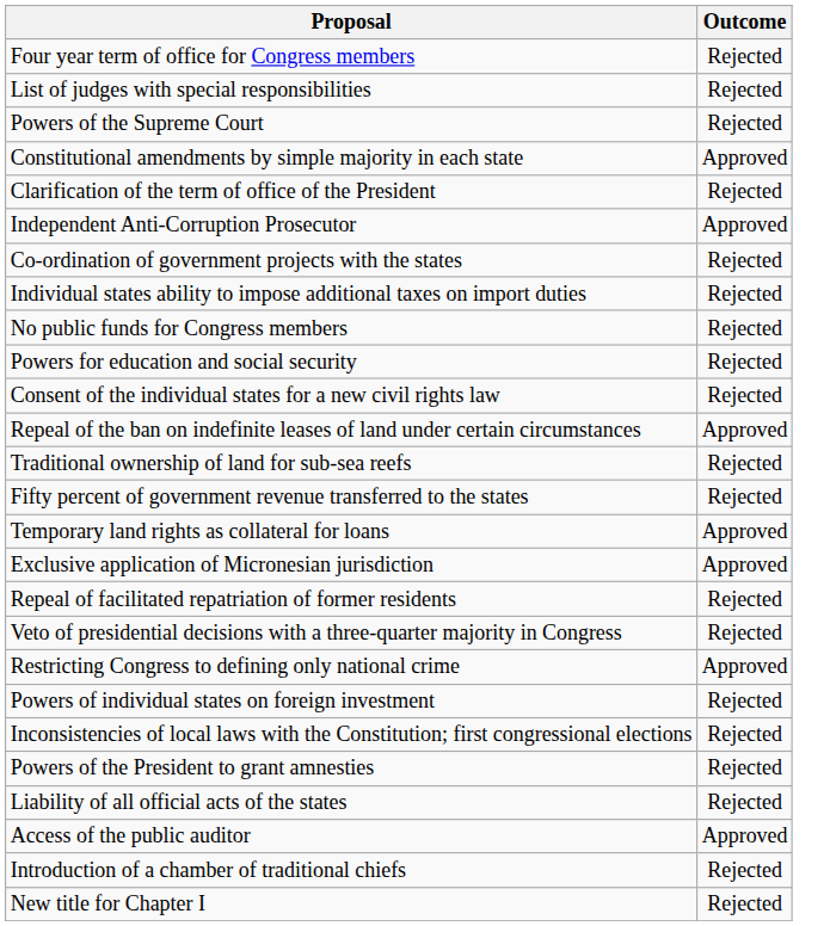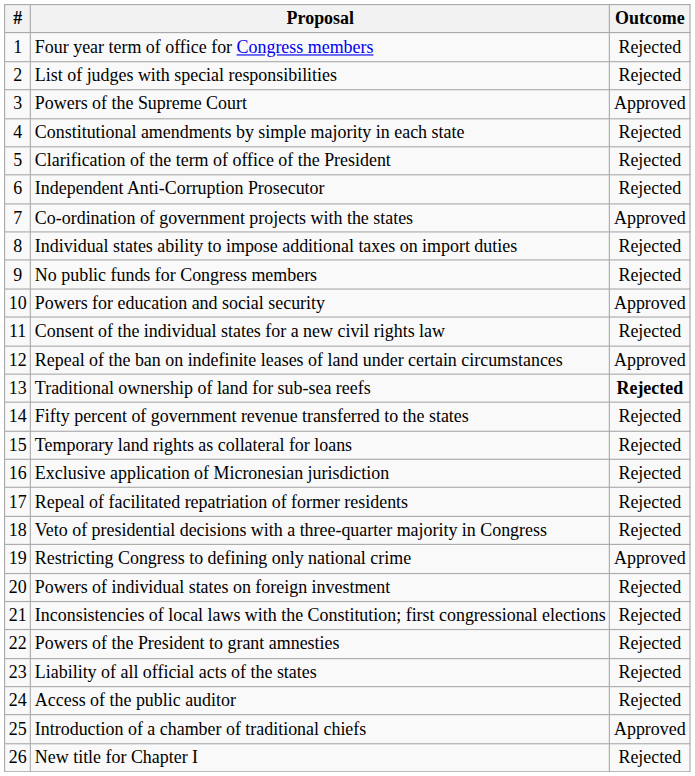 <table class=wikitable style=text-align:center>
 <tr>
+<th>#</th>
 <th>Proposal</th>
 <th>Outcome</th>
 </tr>
 <tr>
+<td>1</td>
 <td align=left>Four year term of office for <a href='#'>Congress members</a></td>
 <td>Rejected </td>
 </tr>
 <tr>
+<td>2</td>
 <td align=left>List of judges with special responsibilities</td>
 <td>Rejected </td>
 </tr>
 <tr>
+<td>3</td>
 <td align=left>Powers of the Supreme Court</td>
+<td>Approved </td>
+</tr>
+<tr>
+<td>4</td>
+<td align=left>Constitutional amendments by simple majority in each state</td>
 <td>Rejected </td>
 </tr>
 <tr>
-<td align=left>Constitutional amendments by simple majority in each state</td>
-<td>Approved </td>
-</tr>
-<tr>
+<td>5</td>
 <td align=left>Clarification of the term of office of the President</td>
 <td>Rejected </td>
 </tr>
 <tr>
+<td>6</td>
 <td align=left>Independent Anti-Corruption Prosecutor</td>
+<td>Rejected </td>
+</tr>
+<tr>
+<td>7</td>
+<td align=left>Co-ordination of government projects with the states</td>
 <td>Approved </td>
 </tr>
 <tr>
-<td align=left>Co-ordination of government projects with the states</td>
-<td>Rejected </td>
-</tr>
-<tr>
+<td>8</td>
 <td align=left>Individual states ability to impose additional taxes on import duties</td>
 <td>Rejected </td>
 </tr>
 <tr>
+<td>9</td>
 <td align=left>No public funds for Congress members</td>
 <td>Rejected </td>
 </tr>
 <tr>
+<td>10</td>
 <td align=left>Powers for education and social security</td>
-<td>Rejected </td>
+<td>Approved </td>
 </tr>
 <tr>
+<td>11</td>
 <td align=left>Consent of the individual states for a new civil rights law</td>
 <td>Rejected </td>
 </tr>
 <tr>
+<td>12</td>
 <td align=left>Repeal of the ban on indefinite leases of land under certain circumstances</td>
 <td>Approved </td>
 </tr>
 <tr>
+<td>13</td>
 <td align=left>Traditional ownership of land for sub-sea reefs</td>
-<td>Rejected </td>
+<td><strong>Rejected </strong></td>
 </tr>
 <tr>
+<td>14</td>
 <td align=left>Fifty percent of government revenue transferred to the states</td>
 <td>Rejected </td>
 </tr>
 <tr>
+<td>15</td>
 <td align=left>Temporary land rights as collateral for loans</td>
-<td>Approved </td>
+<td>Rejected </td>
 </tr>
 <tr>
+<td>16</td>
 <td align=left>Exclusive application of Micronesian jurisdiction</td>
-<td>Approved </td>
+<td>Rejected </td>
 </tr>
 <tr>
+<td>17</td>
 <td align=left>Repeal of facilitated repatriation of former residents</td>
 <td>Rejected </td>
 </tr>
 <tr>
+<td>18</td>
 <td align=left>Veto of presidential decisions with a three-quarter majority in Congress</td>
 <td>Rejected </td>
 </tr>
 <tr>
+<td>19</td>
 <td align=left>Restricting Congress to defining only national crime</td>
 <td>Approved </td>
 </tr>
 <tr>
+<td>20</td>
 <td align=left>Powers of individual states on foreign investment</td>
 <td>Rejected </td>
 </tr>
 <tr>
+<td>21</td>
 <td align=left>Inconsistencies of local laws with the Constitution; first congressional elections</td>
 <td>Rejected </td>
 </tr>
 <tr>
+<td>22</td>
 <td align=left>Powers of the President to grant amnesties</td>
 <td>Rejected </td>
 </tr>
 <tr>
+<td>23</td>
 <td align=left>Liability of all official acts of the states</td>
 <td>Rejected </td>
 </tr>
 <tr>
+<td>24</td>
 <td align=left>Access of the public auditor</td>
+<td>Rejected </td>
+</tr>
+<tr>
+<td>25</td>
+<td align=left>Introduction of a chamber of traditional chiefs</td>
 <td>Approved </td>
 </tr>
 <tr>
-<td align=left>Introduction of a chamber of traditional chiefs</td>
-<td>Rejected </td>
-</tr>
-<tr>
+<td>26</td>
 <td align=left>New title for Chapter I</td>
 <td>Rejected </td>
 </tr>
 </table>
